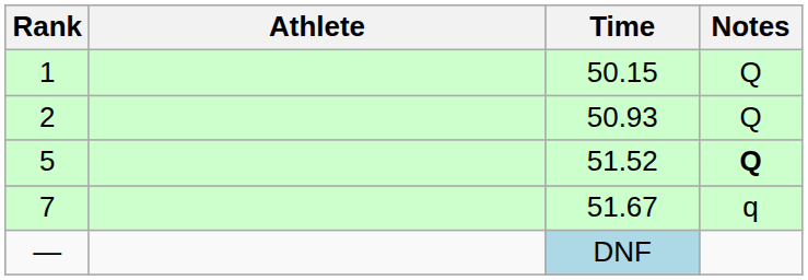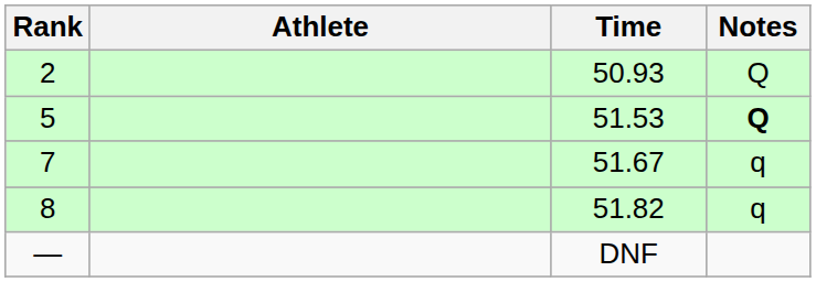 <table class="wikitable" style="text-align:center">
 <tr>
 <th width=40>Rank</th>
 <th width=250>Athlete</th>
 <th width=80>Time</th>
 <th width=50>Notes</th>
-</tr>
-<tr bgcolor=ccffcc>
-<td>1</td>
-<td align=left></td>
-<td>50.15</td>
-<td>Q</td>
 </tr>
 <tr bgcolor=ccffcc>
 <td>2</td>
 <td align=left></td>
 <td>50.93</td>
 <td>Q</td>
 </tr>
 <tr bgcolor=ccffcc>
 <td>5</td>
 <td align=left></td>
-<td>51.52</td>
+<td>51.53</td>
 <td><strong>Q</strong></td>
 </tr>
 <tr bgcolor=ccffcc>
 <td>7</td>
 <td align=left></td>
 <td>51.67</td>
 <td>q</td>
 </tr>
+<tr bgcolor=ccffcc>
+<td>8</td>
+<td align=left></td>
+<td>51.82</td>
+<td>q</td>
+</tr>
 <tr>
 <td>—</td>
 <td align=left></td>
-<td style="background: lightblue;">DNF</td>
+<td>DNF</td>
 <td></td>
 </tr>
 </table>
